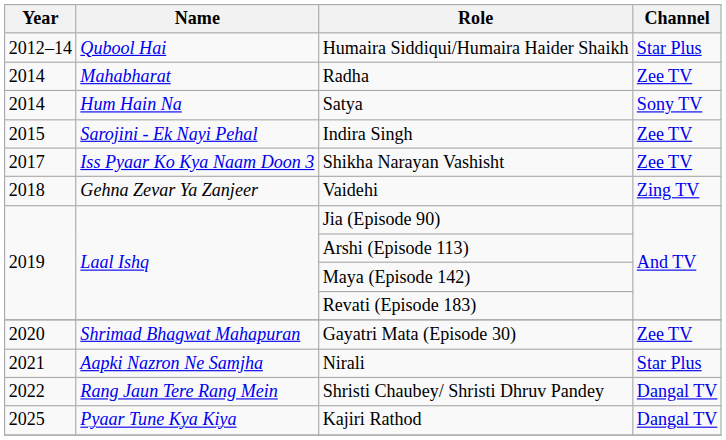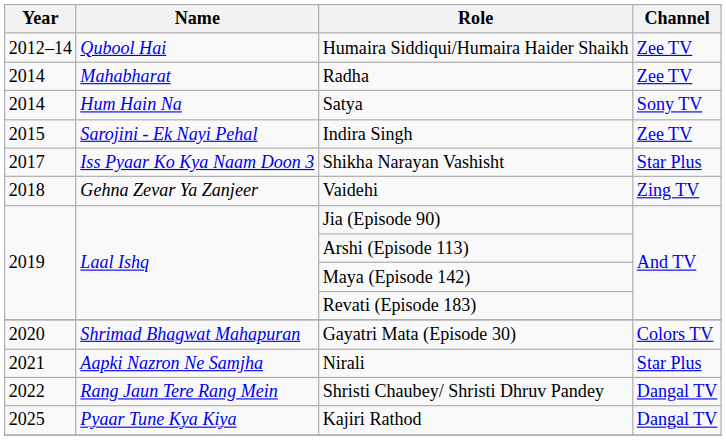 <table class="wikitable">
 <tr>
 <th>Year</th>
 <th>Name</th>
 <th>Role</th>
 <th>Channel</th>
 </tr>
 <tr>
 <td>2012–14</td>
 <td><em><a href='#'>Qubool Hai</a></em></td>
 <td>Humaira Siddiqui/Humaira Haider Shaikh</td>
-<td rowspan="1"><a href='#'>Star Plus</a></td>
+<td rowspan="1"><a href='#'>Zee TV</a></td>
 </tr>
 <tr>
 <td>2014</td>
 <td><em><a href='#'>Mahabharat</a></em></td>
 <td>Radha</td>
 <td rowspan="1"><a href='#'>Zee TV</a></td>
 </tr>
 <tr>
 <td>2014</td>
 <td><em><a href='#'>Hum Hain Na</a></em></td>
 <td>Satya</td>
 <td rowspan="1"><a href='#'>Sony TV</a></td>
 </tr>
 <tr>
 <td>2015</td>
 <td><em><a href='#'>Sarojini - Ek Nayi Pehal</a></em></td>
 <td>Indira Singh</td>
 <td rowspan="1"><a href='#'>Zee TV</a></td>
 </tr>
 <tr>
 <td>2017</td>
 <td><em><a href='#'>Iss Pyaar Ko Kya Naam Doon 3</a></em></td>
 <td>Shikha Narayan Vashisht</td>
-<td rowspan="1"><a href='#'>Zee TV</a></td>
+<td rowspan="1"><a href='#'>Star Plus</a></td>
 </tr>
 <tr>
 <td>2018</td>
 <td><em>Gehna Zevar Ya Zanjeer</em></td>
 <td>Vaidehi</td>
 <td rowspan="1"><a href='#'>Zing TV</a></td>
 </tr>
 <tr>
 <td rowspan="4">2019</td>
 <td rowspan="4"><em><a href='#'>Laal Ishq</a></em></td>
 <td>Jia (Episode 90)</td>
 <td rowspan="4"><a href='#'>And TV</a></td>
 </tr>
 <tr>
 <td>Arshi (Episode 113)</td>
 </tr>
 <tr>
 <td>Maya (Episode 142)</td>
 </tr>
 <tr>
 <td>Revati (Episode 183)</td>
 </tr>
 <tr>
 </tr>
 <tr>
 <td>2020</td>
 <td><em><a href='#'>Shrimad Bhagwat Mahapuran</a></em></td>
 <td>Gayatri Mata (Episode 30)</td>
-<td rowspan="1"><a href='#'>Zee TV</a></td>
+<td rowspan="1"><a href='#'>Colors TV</a></td>
 </tr>
 <tr>
 <td>2021</td>
 <td><em><a href='#'>Aapki Nazron Ne Samjha</a></em></td>
 <td>Nirali</td>
 <td rowspan="1"><a href='#'>Star Plus</a></td>
 </tr>
 <tr>
 <td>2022</td>
 <td><em><a href='#'>Rang Jaun Tere Rang Mein</a></em></td>
 <td>Shristi Chaubey/ Shristi Dhruv Pandey</td>
 <td rowspan="1"><a href='#'>Dangal TV</a></td>
 </tr>
 <tr>
 <td>2025</td>
 <td><em><a href='#'>Pyaar Tune Kya Kiya</a></em></td>
 <td>Kajiri Rathod</td>
 <td rowspan="1"><a href='#'>Dangal TV</a></td>
 </tr>
 <tr>
 </tr>
 </table>
